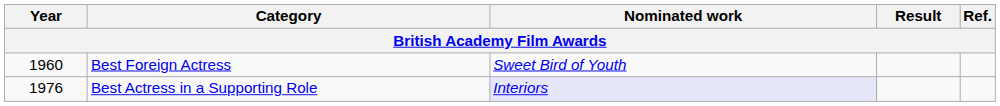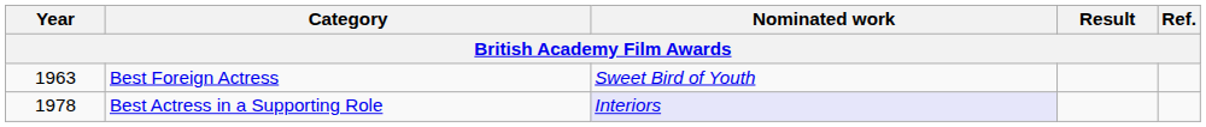 <table class=wikitable>
 <tr>
 <th scope="col" style="width:5em;">Year</th>
 <th scope="col" style="width:26em;">Category</th>
 <th scope="col" style="width:25em;">Nominated work</th>
 <th scope="col" style="width:5em;">Result</th>
 <th>Ref.</th>
 </tr>
 <tr>
 <th colspan=5><a href='#'>British Academy Film Awards</a></th>
 </tr>
 <tr>
-<td style="text-align:center;">1960</td>
+<td style="text-align:center;">1963</td>
 <td><a href='#'>Best Foreign Actress</a></td>
 <td><em><a href='#'>Sweet Bird of Youth</a></em></td>
 <td></td>
 <td align=center></td>
 </tr>
 <tr>
-<td style="text-align:center;">1976</td>
+<td style="text-align:center;">1978</td>
 <td><a href='#'>Best Actress in a Supporting Role</a></td>
 <td style="background: lavender;"><em><a href='#'>Interiors</a></em></td>
 <td></td>
 <td align=center></td>
 </tr>
 </table>
